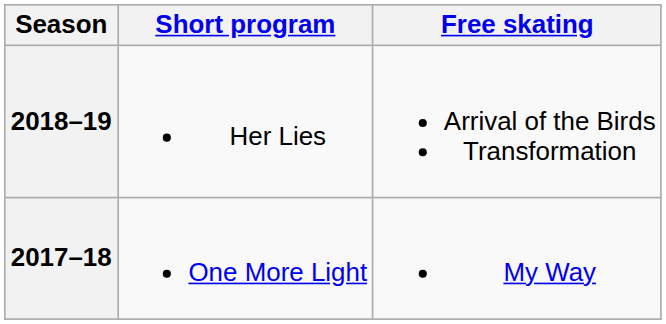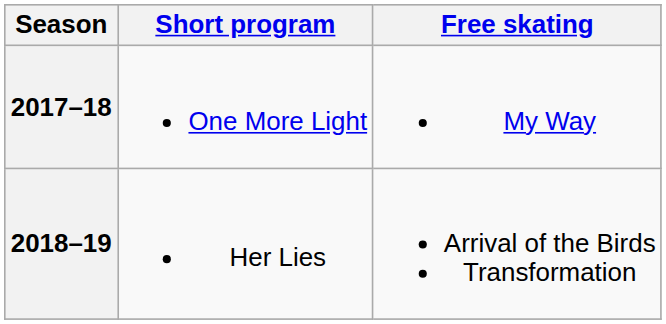 <table class=wikitable style=text-align:center>
 <tr>
 <th>Season</th>
 <th><a href='#'>Short program</a></th>
 <th><a href='#'>Free skating</a></th>
 </tr>
 <tr>
+<th>2017–18 <br> </th>
+<td><br><ul><li><a href='#'>One More Light</a> <br></li></ul></td>
+<td><br><ul><li><a href='#'>My Way</a> <br></li></ul></td>
+</tr>
+<tr>
 <th>2018–19 <br> </th>
 <td><br><ul><li>Her Lies <br></li></ul></td>
 <td><br><ul><li>Arrival of the Birds <br></li><li>Transformation <br></li></ul></td>
 </tr>
-<tr>
-<th>2017–18 <br> </th>
-<td><br><ul><li><a href='#'>One More Light</a> <br></li></ul></td>
-<td><br><ul><li><a href='#'>My Way</a> <br></li></ul></td>
-</tr>
 </table>
